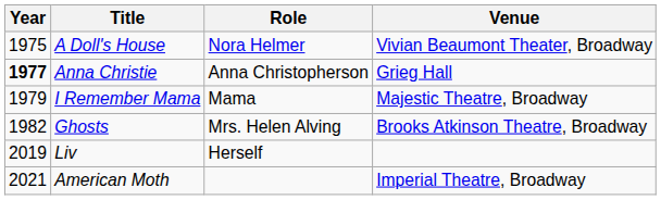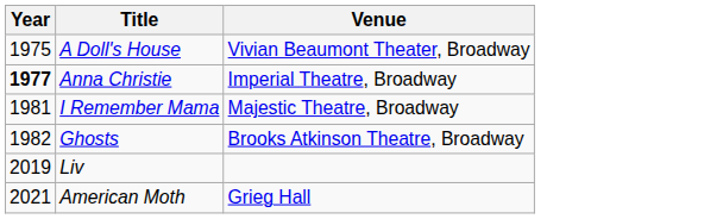 <table class="wikitable">
 <tr>
 <th>Year</th>
 <th>Title</th>
-<th>Role</th>
 <th class="unsortable">Venue</th>
 </tr>
 <tr>
 <td>1975</td>
 <td><em><a href='#'>A Doll's House</a></em></td>
-<td><a href='#'>Nora Helmer</a></td>
 <td><a href='#'>Vivian Beaumont Theater</a>, Broadway</td>
 </tr>
 <tr>
 <td><strong>1977</strong></td>
 <td><em><a href='#'>Anna Christie</a></em></td>
-<td>Anna Christopherson</td>
-<td><a href='#'>Grieg Hall</a></td>
+<td><a href='#'>Imperial Theatre</a>, Broadway</td>
 </tr>
 <tr>
-<td>1979</td>
+<td>1981</td>
 <td><em><a href='#'>I Remember Mama</a></em></td>
-<td>Mama</td>
 <td><a href='#'>Majestic Theatre</a>, Broadway</td>
 </tr>
 <tr>
 <td>1982</td>
 <td><em><a href='#'>Ghosts</a></em></td>
-<td>Mrs. Helen Alving</td>
 <td><a href='#'>Brooks Atkinson Theatre</a>, Broadway</td>
 </tr>
 <tr>
 <td>2019</td>
 <td><em>Liv</em></td>
-<td>Herself</td>
 <td></td>
 </tr>
 <tr>
 <td>2021</td>
 <td><em>American Moth</em></td>
-<td></td>
-<td><a href='#'>Imperial Theatre</a>, Broadway</td>
+<td><a href='#'>Grieg Hall</a></td>
 </tr>
 </table>
